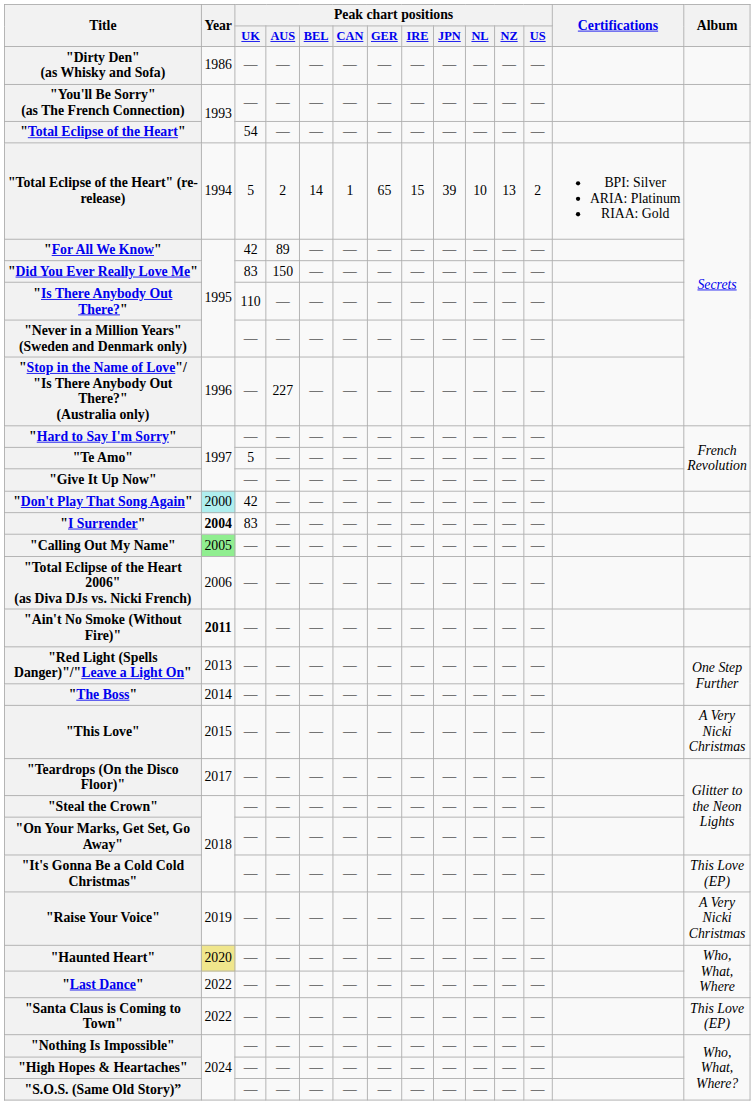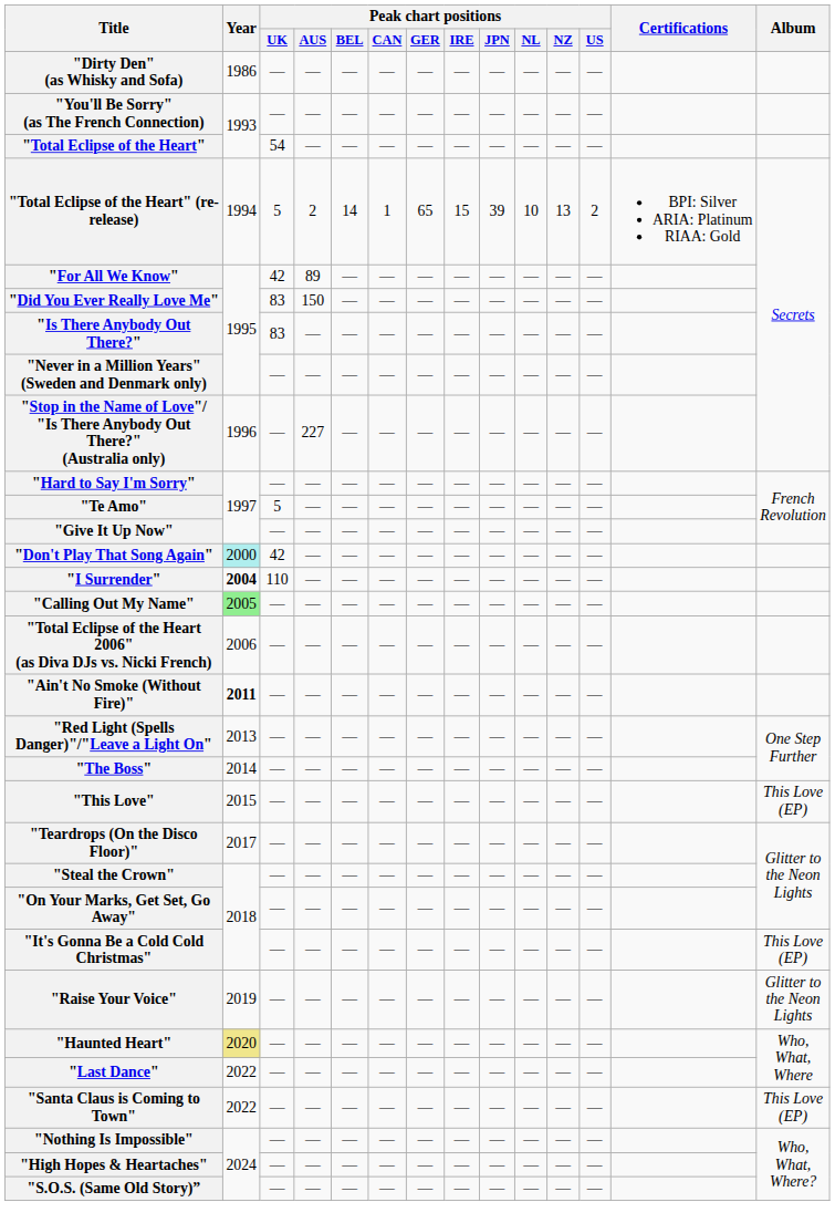 <table class="wikitable plainrowheaders" style="text-align:center;">
 <tr>
 <th scope="col" rowspan="2" style="width:22em;">Title</th>
 <th scope="col" rowspan="2">Year</th>
 <th scope="col" colspan="10">Peak chart positions</th>
 <th scope="col" rowspan="2" style="width:13em;"><a href='#'>Certifications</a></th>
 <th scope="col" rowspan="2">Album</th>
 </tr>
 <tr>
 <th scope="col" style="width:2.5em;font-size:90%;"><a href='#'>UK</a><br></th>
 <th scope="col" style="width:2.5em;font-size:90%;"><a href='#'>AUS</a><br></th>
 <th scope="col" style="width:2.5em;font-size:90%;"><a href='#'>BEL</a><br></th>
 <th scope="col" style="width:2.5em;font-size:90%;"><a href='#'>CAN</a><br></th>
 <th scope="col" style="width:2.5em;font-size:90%;"><a href='#'>GER</a><br></th>
 <th scope="col" style="width:2.5em;font-size:90%;"><a href='#'>IRE</a><br></th>
 <th scope="col" style="width:2.5em;font-size:90%;"><a href='#'>JPN</a><br></th>
 <th scope="col" style="width:2.5em;font-size:90%;"><a href='#'>NL</a><br></th>
 <th scope="col" style="width:2.5em;font-size:90%;"><a href='#'>NZ</a><br></th>
 <th scope="col" style="width:2.5em;font-size:90%;"><a href='#'>US</a><br></th>
 </tr>
 <tr>
 <th scope="row">"Dirty Den" <br>(as Whisky and Sofa)</th>
 <td>1986</td>
 <td>—</td>
 <td>—</td>
 <td>—</td>
 <td>—</td>
 <td>—</td>
 <td>—</td>
 <td>—</td>
 <td>—</td>
 <td>—</td>
 <td>—</td>
 <td></td>
 <td></td>
 </tr>
 <tr>
 <th scope="row">"You'll Be Sorry" <br>(as The French Connection)</th>
 <td rowspan="2">1993</td>
 <td>—</td>
 <td>—</td>
 <td>—</td>
 <td>—</td>
 <td>—</td>
 <td>—</td>
 <td>—</td>
 <td>—</td>
 <td>—</td>
 <td>—</td>
 <td></td>
 <td></td>
 </tr>
 <tr>
 <th scope="row">"<a href='#'>Total Eclipse of the Heart</a>"</th>
 <td>54</td>
 <td>—</td>
 <td>—</td>
 <td>—</td>
 <td>—</td>
 <td>—</td>
 <td>—</td>
 <td>—</td>
 <td>—</td>
 <td>—</td>
 <td></td>
 <td></td>
 </tr>
 <tr>
 <th scope="row">"Total Eclipse of the Heart" (re-release)</th>
 <td rowspan="1">1994</td>
 <td>5</td>
 <td>2</td>
 <td>14</td>
 <td>1</td>
 <td>65</td>
 <td>15</td>
 <td>39</td>
 <td>10</td>
 <td>13</td>
 <td>2</td>
 <td><br><ul><li>BPI: Silver</li><li>ARIA: Platinum</li><li>RIAA: Gold</li></ul></td>
 <td rowspan="6"><em><a href='#'>Secrets</a></em></td>
 </tr>
 <tr>
 <th scope="row">"<a href='#'>For All We Know</a>"</th>
 <td rowspan="4">1995</td>
 <td>42</td>
 <td>89</td>
 <td>—</td>
 <td>—</td>
 <td>—</td>
 <td>—</td>
 <td>—</td>
 <td>—</td>
 <td>—</td>
 <td>—</td>
 <td></td>
 </tr>
 <tr>
 <th scope="row">"<a href='#'>Did You Ever Really Love Me</a>"</th>
 <td>83</td>
 <td>150</td>
 <td>—</td>
 <td>—</td>
 <td>—</td>
 <td>—</td>
 <td>—</td>
 <td>—</td>
 <td>—</td>
 <td>—</td>
 <td></td>
 </tr>
 <tr>
 <th scope="row">"<a href='#'>Is There Anybody Out There?</a>"</th>
-<td>110 </td>
+<td>83</td>
 <td>—</td>
 <td>—</td>
 <td>—</td>
 <td>—</td>
 <td>—</td>
 <td>—</td>
 <td>—</td>
 <td>—</td>
 <td>—</td>
 <td></td>
 </tr>
 <tr>
 <th scope="row">"Never in a Million Years" <br>(Sweden and Denmark only)</th>
 <td>—</td>
 <td>—</td>
 <td>—</td>
 <td>—</td>
 <td>—</td>
 <td>—</td>
 <td>—</td>
 <td>—</td>
 <td>—</td>
 <td>—</td>
 </tr>
 <tr>
 <th scope="row">"<a href='#'>Stop in the Name of Love</a>"/<br>"Is There Anybody Out There?"<br>(Australia only)</th>
 <td>1996</td>
 <td>—</td>
 <td>227</td>
 <td>—</td>
 <td>—</td>
 <td>—</td>
 <td>—</td>
 <td>—</td>
 <td>—</td>
 <td>—</td>
 <td>—</td>
 <td></td>
 </tr>
 <tr>
 <th scope="row">"<a href='#'>Hard to Say I'm Sorry</a>"</th>
 <td rowspan="3">1997</td>
 <td>—</td>
 <td>—</td>
 <td>—</td>
 <td>—</td>
 <td>—</td>
 <td>—</td>
 <td>—</td>
 <td>—</td>
 <td>—</td>
 <td>—</td>
 <td></td>
 <td rowspan="3"><em>French Revolution</em></td>
 </tr>
 <tr>
 <th scope="row">"Te Amo"</th>
 <td>5</td>
 <td>—</td>
 <td>—</td>
 <td>—</td>
 <td>—</td>
 <td>—</td>
 <td>—</td>
 <td>—</td>
 <td>—</td>
 <td>—</td>
 <td></td>
 </tr>
 <tr>
 <th scope="row">"Give It Up Now"</th>
 <td>—</td>
 <td>—</td>
 <td>—</td>
 <td>—</td>
 <td>—</td>
 <td>—</td>
 <td>—</td>
 <td>—</td>
 <td>—</td>
 <td>—</td>
 <td></td>
 </tr>
 <tr>
 <th scope="row">"<a href='#'>Don't Play That Song Again</a>"</th>
 <td rowspan="1" style="background: paleturquoise;">2000</td>
 <td>42</td>
 <td>—</td>
 <td>—</td>
 <td>—</td>
 <td>—</td>
 <td>—</td>
 <td>—</td>
 <td>—</td>
 <td>—</td>
 <td>—</td>
 <td></td>
 <td></td>
 </tr>
 <tr>
 <th scope="row">"<a href='#'>I Surrender</a>"</th>
 <td rowspan="1"><strong>2004</strong></td>
-<td>83</td>
+<td>110 </td>
 <td>—</td>
 <td>—</td>
 <td>—</td>
 <td>—</td>
 <td>—</td>
 <td>—</td>
 <td>—</td>
 <td>—</td>
 <td>—</td>
 <td></td>
 <td></td>
 </tr>
 <tr>
 <th scope="row">"Calling Out My Name"</th>
 <td rowspan="1" style="background: lightgreen;">2005</td>
 <td>—</td>
 <td>—</td>
 <td>—</td>
 <td>—</td>
 <td>—</td>
 <td>—</td>
 <td>—</td>
 <td>—</td>
 <td>—</td>
 <td>—</td>
 <td></td>
 <td></td>
 </tr>
 <tr>
 <th scope="row">"Total Eclipse of the Heart 2006" <br>(as Diva DJs vs. Nicki French)</th>
 <td rowspan="1">2006</td>
 <td>—</td>
 <td>—</td>
 <td>—</td>
 <td>—</td>
 <td>—</td>
 <td>—</td>
 <td>—</td>
 <td>—</td>
 <td>—</td>
 <td>—</td>
 <td></td>
 <td></td>
 </tr>
 <tr>
 <th scope="row">"Ain't No Smoke (Without Fire)"</th>
 <td rowspan="1"><strong>2011</strong></td>
 <td>—</td>
 <td>—</td>
 <td>—</td>
 <td>—</td>
 <td>—</td>
 <td>—</td>
 <td>—</td>
 <td>—</td>
 <td>—</td>
 <td>—</td>
 <td></td>
 <td></td>
 </tr>
 <tr>
 <th scope="row">"Red Light (Spells Danger)"/"<a href='#'>Leave a Light On</a>"</th>
 <td rowspan="1">2013</td>
 <td>—</td>
 <td>—</td>
 <td>—</td>
 <td>—</td>
 <td>—</td>
 <td>—</td>
 <td>—</td>
 <td>—</td>
 <td>—</td>
 <td>—</td>
 <td></td>
 <td rowspan="2"><em>One Step Further</em></td>
 </tr>
 <tr>
 <th scope="row">"<a href='#'>The Boss</a>"</th>
 <td rowspan="1">2014</td>
 <td>—</td>
 <td>—</td>
 <td>—</td>
 <td>—</td>
 <td>—</td>
 <td>—</td>
 <td>—</td>
 <td>—</td>
 <td>—</td>
 <td>—</td>
 <td></td>
 </tr>
 <tr>
 <th scope="row">"This Love"</th>
 <td rowspan="1">2015</td>
 <td>—</td>
 <td>—</td>
 <td>—</td>
 <td>—</td>
 <td>—</td>
 <td>—</td>
 <td>—</td>
 <td>—</td>
 <td>—</td>
 <td>—</td>
 <td></td>
-<td><em>A Very Nicki Christmas</em></td>
+<td><em>This Love (EP)</em></td>
 </tr>
 <tr>
 <th scope="row">"Teardrops (On the Disco Floor)"</th>
 <td rowspan="1">2017</td>
 <td>—</td>
 <td>—</td>
 <td>—</td>
 <td>—</td>
 <td>—</td>
 <td>—</td>
 <td>—</td>
 <td>—</td>
 <td>—</td>
 <td>—</td>
 <td></td>
 <td rowspan="3"><em>Glitter to the Neon Lights</em></td>
 </tr>
 <tr>
 <th scope="row">"Steal the Crown"</th>
 <td rowspan="3">2018</td>
 <td>—</td>
 <td>—</td>
 <td>—</td>
 <td>—</td>
 <td>—</td>
 <td>—</td>
 <td>—</td>
 <td>—</td>
 <td>—</td>
 <td>—</td>
 <td></td>
 </tr>
 <tr>
 <th scope="row">"On Your Marks, Get Set, Go Away"</th>
 <td>—</td>
 <td>—</td>
 <td>—</td>
 <td>—</td>
 <td>—</td>
 <td>—</td>
 <td>—</td>
 <td>—</td>
 <td>—</td>
 <td>—</td>
 <td></td>
 </tr>
 <tr>
 <th scope="row">"It's Gonna Be a Cold Cold Christmas"</th>
 <td>—</td>
 <td>—</td>
 <td>—</td>
 <td>—</td>
 <td>—</td>
 <td>—</td>
 <td>—</td>
 <td>—</td>
 <td>—</td>
 <td>—</td>
 <td></td>
 <td><em>This Love (EP)</em></td>
 </tr>
 <tr>
 <th scope="row">"Raise Your Voice"</th>
 <td rowspan="1">2019</td>
 <td>—</td>
 <td>—</td>
 <td>—</td>
 <td>—</td>
 <td>—</td>
 <td>—</td>
 <td>—</td>
 <td>—</td>
 <td>—</td>
 <td>—</td>
 <td></td>
-<td><em>A Very Nicki Christmas</em></td>
+<td><em>Glitter to the Neon Lights</em></td>
 </tr>
 <tr>
 <th scope="row">"Haunted Heart"</th>
 <td rowspan="1" style="background: khaki;">2020</td>
 <td>—</td>
 <td>—</td>
 <td>—</td>
 <td>—</td>
 <td>—</td>
 <td>—</td>
 <td>—</td>
 <td>—</td>
 <td>—</td>
 <td>—</td>
 <td></td>
 <td rowspan="2"><em>Who, What, Where</em></td>
 </tr>
 <tr>
 <th scope="row">"<a href='#'>Last Dance</a>"</th>
 <td rowspan="1">2022</td>
 <td>—</td>
 <td>—</td>
 <td>—</td>
 <td>—</td>
 <td>—</td>
 <td>—</td>
 <td>—</td>
 <td>—</td>
 <td>—</td>
 <td>—</td>
 <td></td>
 </tr>
 <tr>
 <th scope="row">"Santa Claus is Coming to Town"</th>
 <td rowspan="1">2022</td>
 <td>—</td>
 <td>—</td>
 <td>—</td>
 <td>—</td>
 <td>—</td>
 <td>—</td>
 <td>—</td>
 <td>—</td>
 <td>—</td>
 <td>—</td>
 <td></td>
 <td><em>This Love (EP)</em></td>
 </tr>
 <tr>
 <th scope="row">"Nothing Is Impossible"</th>
 <td rowspan="3">2024</td>
 <td>—</td>
 <td>—</td>
 <td>—</td>
 <td>—</td>
 <td>—</td>
 <td>—</td>
 <td>—</td>
 <td>—</td>
 <td>—</td>
 <td>—</td>
 <td></td>
 <td rowspan="3"><em>Who, What, Where?</em></td>
 </tr>
 <tr>
 <th scope="row">"High Hopes & Heartaches"</th>
 <td>—</td>
 <td>—</td>
 <td>—</td>
 <td>—</td>
 <td>—</td>
 <td>—</td>
 <td>—</td>
 <td>—</td>
 <td>—</td>
 <td>—</td>
 <td></td>
 </tr>
 <tr>
 <th scope="row">"S.O.S. (Same Old Story)”</th>
 <td>—</td>
 <td>—</td>
 <td>—</td>
 <td>—</td>
 <td>—</td>
 <td>—</td>
 <td>—</td>
 <td>—</td>
 <td>—</td>
 <td>—</td>
 <td></td>
 </tr>
 </table>
